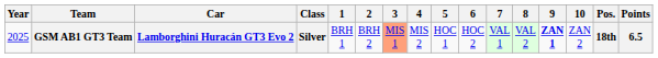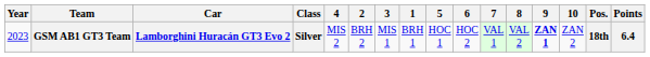 <table class="wikitable" border="1" style="text-align:center; font-size:85%;">
 <tr>
 <th>Year</th>
 <th>Team</th>
 <th>Car</th>
 <th>Class</th>
-<th>1</th>
+<th>4</th>
 <th>2</th>
 <th>3</th>
-<th>4</th>
+<th>1</th>
 <th>5</th>
 <th>6</th>
 <th>7</th>
 <th>8</th>
 <th>9</th>
 <th>10</th>
 <th>Pos.</th>
 <th>Points</th>
 </tr>
 <tr>
-<td><a href='#'>2025</a></td>
+<td><a href='#'>2023</a></td>
 <th nowrap>GSM AB1 GT3 Team</th>
 <th nowrap><a href='#'>Lamborghini Huracán GT3 Evo 2</a></th>
 <th>Silver</th>
+<td><a href='#'>MIS<br>2</a></td>
+<td><a href='#'>BRH<br>2</a></td>
+<td><a href='#'>MIS<br>1</a></td>
 <td><a href='#'>BRH<br>1</a></td>
-<td><a href='#'>BRH<br>2</a></td>
-<td style="background: lightsalmon;"><a href='#'>MIS<br>1</a></td>
-<td><a href='#'>MIS<br>2</a></td>
 <td><a href='#'>HOC<br>1</a></td>
 <td><a href='#'>HOC<br>2</a></td>
 <td style="background:#DFFFDF;"><a href='#'>VAL<br>1</a><br></td>
 <td style="background:#DFFFDF;"><a href='#'>VAL<br>2</a><br></td>
 <td><strong><a href='#'>ZAN<br>1</a></strong></td>
 <td><a href='#'>ZAN<br>2</a></td>
 <th>18th</th>
-<th>6.5</th>
+<th>6.4</th>
 </tr>
 </table>
